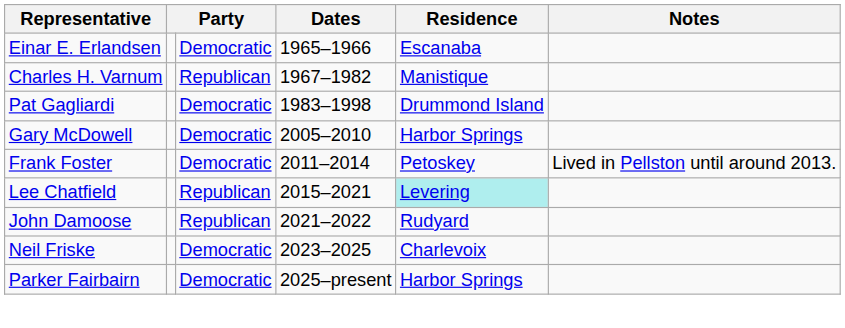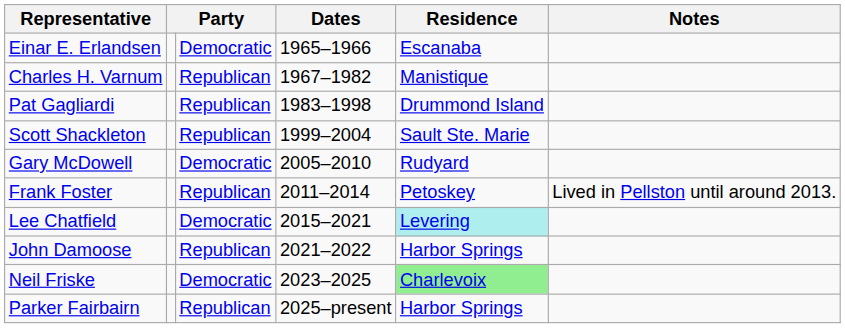 <table class=wikitable>
 <tr valign=bottom>
 <th>Representative</th>
 <th colspan="2">Party</th>
 <th>Dates</th>
 <th>Residence</th>
 <th>Notes</th>
 </tr>
 <tr>
 <td><a href='#'>Einar E. Erlandsen</a></td>
 <td bgcolor=></td>
 <td><a href='#'>Democratic</a></td>
 <td>1965–1966</td>
 <td><a href='#'>Escanaba</a></td>
 <td></td>
 </tr>
 <tr>
 <td><a href='#'>Charles H. Varnum</a></td>
 <td bgcolor=></td>
 <td><a href='#'>Republican</a></td>
 <td>1967–1982</td>
 <td><a href='#'>Manistique</a></td>
 <td></td>
 </tr>
 <tr>
 <td><a href='#'>Pat Gagliardi</a></td>
 <td bgcolor=></td>
-<td><a href='#'>Democratic</a></td>
+<td><a href='#'>Republican</a></td>
 <td>1983–1998</td>
 <td><a href='#'>Drummond Island</a></td>
+<td></td>
+</tr>
+<tr>
+<td><a href='#'>Scott Shackleton</a></td>
+<td bgcolor=></td>
+<td><a href='#'>Republican</a></td>
+<td>1999–2004</td>
+<td><a href='#'>Sault Ste. Marie</a></td>
 <td></td>
 </tr>
 <tr>
 <td><a href='#'>Gary McDowell</a></td>
 <td bgcolor=></td>
 <td><a href='#'>Democratic</a></td>
 <td>2005–2010</td>
-<td><a href='#'>Harbor Springs</a></td>
+<td><a href='#'>Rudyard</a></td>
 <td></td>
 </tr>
 <tr>
 <td><a href='#'>Frank Foster</a></td>
 <td bgcolor=></td>
-<td><a href='#'>Democratic</a></td>
+<td><a href='#'>Republican</a></td>
 <td>2011–2014</td>
 <td><a href='#'>Petoskey</a></td>
 <td>Lived in <a href='#'>Pellston</a> until around 2013.</td>
 </tr>
 <tr>
 <td><a href='#'>Lee Chatfield</a></td>
 <td bgcolor=></td>
-<td><a href='#'>Republican</a></td>
+<td><a href='#'>Democratic</a></td>
 <td>2015–2021</td>
 <td style="background: paleturquoise;"><a href='#'>Levering</a></td>
 <td></td>
 </tr>
 <tr>
 <td><a href='#'>John Damoose</a></td>
 <td bgcolor=></td>
 <td><a href='#'>Republican</a></td>
 <td>2021–2022</td>
-<td><a href='#'>Rudyard</a></td>
+<td><a href='#'>Harbor Springs</a></td>
 <td></td>
 </tr>
 <tr>
 <td><a href='#'>Neil Friske</a></td>
 <td bgcolor=></td>
 <td><a href='#'>Democratic</a></td>
 <td>2023–2025</td>
-<td><a href='#'>Charlevoix</a></td>
+<td style="background: lightgreen;"><a href='#'>Charlevoix</a></td>
 <td></td>
 </tr>
 <tr>
 <td><a href='#'>Parker Fairbairn</a></td>
 <td bgcolor=></td>
-<td><a href='#'>Democratic</a></td>
+<td><a href='#'>Republican</a></td>
 <td>2025–present</td>
 <td><a href='#'>Harbor Springs</a></td>
 <td></td>
 </tr>
 </table>
